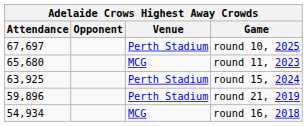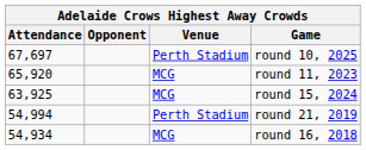 <table class="wikitable sortable">
 <tr>
 <th colspan=5>Adelaide Crows Highest Away Crowds</th>
 </tr>
 <tr>
 <th>Attendance</th>
 <th>Opponent</th>
 <th>Venue</th>
 <th>Game</th>
 </tr>
 <tr>
 <td>67,697</td>
 <td></td>
 <td><a href='#'>Perth Stadium</a></td>
 <td>round 10, <a href='#'>2025</a></td>
 </tr>
 <tr>
-<td>65,680</td>
+<td>65,920</td>
 <td></td>
 <td><a href='#'>MCG</a></td>
 <td>round 11, <a href='#'>2023</a></td>
 </tr>
 <tr>
 <td>63,925</td>
 <td></td>
-<td><a href='#'>Perth Stadium</a></td>
+<td><a href='#'>MCG</a></td>
 <td>round 15, <a href='#'>2024</a></td>
 </tr>
 <tr>
-<td>59,896</td>
+<td>54,994</td>
 <td></td>
 <td><a href='#'>Perth Stadium</a></td>
 <td>round 21, <a href='#'>2019</a></td>
 </tr>
 <tr>
 <td>54,934</td>
 <td></td>
 <td><a href='#'>MCG</a></td>
 <td>round 16, <a href='#'>2018</a></td>
 </tr>
 </table>
